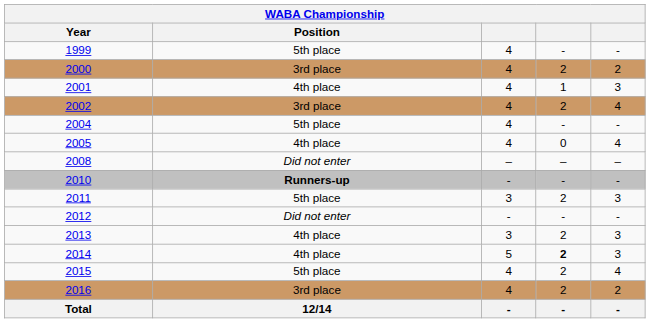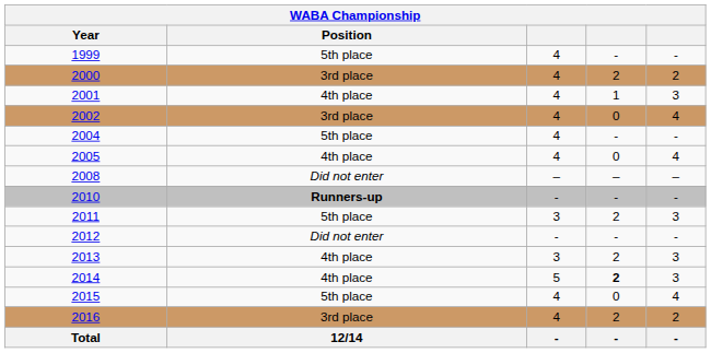 <table class="wikitable" width=50% style="text-align: center;font-size:90%;">
 <tr>
 <th colspan=5><a href='#'>WABA Championship</a></th>
 </tr>
 <tr>
 <th>Year</th>
 <th>Position</th>
 <th></th>
 <th></th>
 <th></th>
 </tr>
 <tr>
 <td> <a href='#'>1999</a></td>
 <td>5th place</td>
 <td>4</td>
 <td>-</td>
 <td>-</td>
 </tr>
 <tr bgcolor="#cc9966">
 <td> <a href='#'>2000</a></td>
 <td>3rd place</td>
 <td>4</td>
 <td>2</td>
 <td>2</td>
 </tr>
 <tr bgcolor=>
 <td> <a href='#'>2001</a></td>
 <td>4th place</td>
 <td>4</td>
 <td>1</td>
 <td>3</td>
 </tr>
 <tr bgcolor="#cc9966">
 <td>  <a href='#'>2002</a></td>
 <td>3rd place</td>
 <td>4</td>
-<td>2</td>
+<td>0</td>
 <td>4</td>
 </tr>
 <tr>
 <td> <a href='#'>2004</a></td>
 <td>5th place</td>
 <td>4</td>
 <td>-</td>
 <td>-</td>
 </tr>
 <tr bgcolor=>
 <td> <a href='#'>2005</a></td>
 <td>4th place</td>
 <td>4</td>
 <td>0</td>
 <td>4</td>
 </tr>
 <tr>
 <td> <a href='#'>2008</a></td>
 <td><em>Did not enter</em></td>
 <td>–</td>
 <td>–</td>
 <td>–</td>
 </tr>
 <tr bgcolor=silver>
 <td> <a href='#'>2010</a></td>
 <td><strong>Runners-up</strong></td>
 <td>-</td>
 <td>-</td>
 <td>-</td>
 </tr>
 <tr bgcolor=>
 <td> <a href='#'>2011</a></td>
 <td>5th place</td>
 <td>3</td>
 <td>2</td>
 <td>3</td>
 </tr>
 <tr bgcolor=>
 <td> <a href='#'>2012</a></td>
 <td><em>Did not enter</em></td>
 <td>-</td>
 <td>-</td>
 <td>-</td>
 </tr>
 <tr bgcolor=>
 <td> <a href='#'>2013</a></td>
 <td>4th place</td>
 <td>3</td>
 <td>2</td>
 <td>3</td>
 </tr>
 <tr bgcolor=>
 <td> <a href='#'>2014</a></td>
 <td>4th place</td>
 <td>5</td>
 <td><strong>2</strong></td>
 <td>3</td>
 </tr>
 <tr>
 <td> <a href='#'>2015</a></td>
 <td>5th place</td>
 <td>4</td>
-<td>2</td>
+<td>0</td>
 <td>4</td>
 </tr>
 <tr bgcolor="#cc9966">
 <td> <a href='#'>2016</a></td>
 <td>3rd place</td>
 <td>4</td>
 <td>2</td>
 <td>2</td>
 </tr>
 <tr>
 <th>Total</th>
 <th>12/14</th>
 <th>-</th>
 <th>-</th>
 <th>-</th>
 </tr>
 </table>
